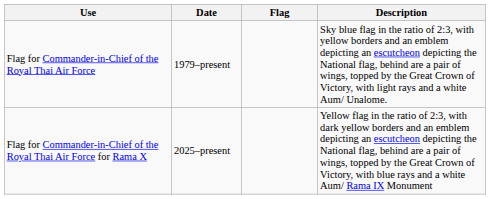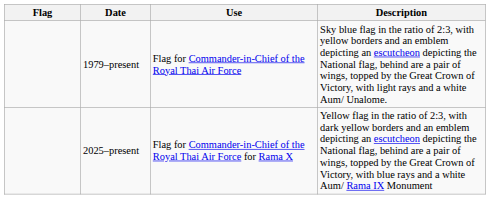 <table class="wikitable">
 <tr>
+<th width="110">Flag</th>
+<th width="100">Date</th>
 <th width="250">Use</th>
-<th width="100">Date</th>
-<th width="110">Flag</th>
 <th width="250">Description</th>
 </tr>
 <tr>
+<td></td>
+<td>1979–present</td>
 <td>Flag for <a href='#'>Commander-in-Chief of the Royal Thai Air Force</a></td>
-<td>1979–present</td>
-<td></td>
 <td>Sky blue flag in the ratio of 2:3, with yellow borders and an emblem depicting an <a href='#'>escutcheon</a> depicting the National flag, behind are a pair of wings, topped by the Great Crown of Victory, with light rays and a white Aum/ Unalome.</td>
 </tr>
 <tr>
+<td></td>
+<td>2025–present</td>
 <td>Flag for <a href='#'>Commander-in-Chief of the Royal Thai Air Force</a> for <a href='#'>Rama X</a></td>
-<td>2025–present</td>
-<td></td>
 <td>Yellow flag in the ratio of 2:3, with dark yellow borders and an emblem depicting an <a href='#'>escutcheon</a> depicting the National flag, behind are a pair of wings, topped by the Great Crown of Victory, with blue rays and a white Aum/ <a href='#'>Rama IX</a> Monument</td>
 </tr>
 </table>
